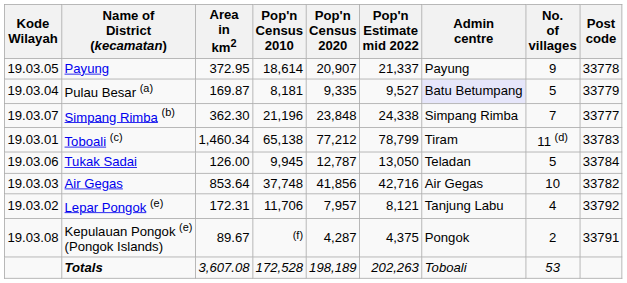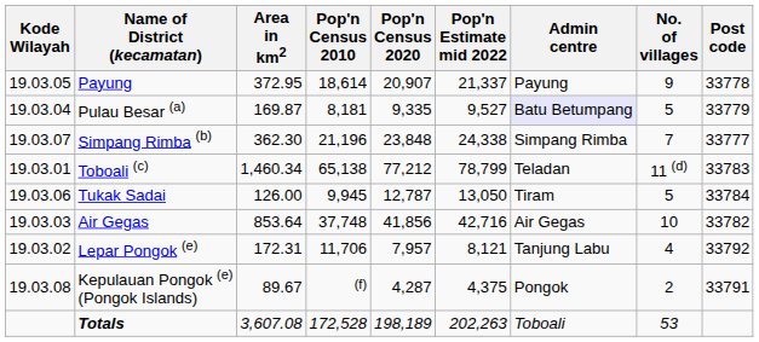 <table class="sortable wikitable">
 <tr>
 <th>Kode <br>Wilayah</th>
 <th>Name of<br>District<br>(<em>kecamatan</em>)</th>
 <th>Area<br>in<br>km<sup>2</sup></th>
 <th>Pop'n<br>Census<br>2010</th>
 <th>Pop'n<br>Census<br>2020</th>
 <th>Pop'n<br>Estimate<br>mid 2022</th>
 <th>Admin<br>centre</th>
 <th>No.<br>of<br>villages</th>
 <th>Post<br>code</th>
 </tr>
 <tr>
 <td>19.03.05</td>
 <td><a href='#'>Payung</a></td>
 <td align="right">372.95</td>
 <td align="right">18,614</td>
 <td align="right">20,907</td>
 <td align="right">21,337</td>
 <td>Payung</td>
 <td align="center">9</td>
 <td>33778</td>
 </tr>
 <tr>
 <td>19.03.04</td>
 <td>Pulau Besar <sup>(a)</sup></td>
 <td align="right">169.87</td>
 <td align="right">8,181</td>
 <td align="right">9,335</td>
 <td align="right">9,527</td>
 <td style="background: lavender;">Batu Betumpang</td>
 <td align="center">5</td>
 <td>33779</td>
 </tr>
 <tr>
 <td>19.03.07</td>
 <td><a href='#'>Simpang Rimba</a> <sup>(b)</sup></td>
 <td align="right">362.30</td>
 <td align="right">21,196</td>
 <td align="right">23,848</td>
 <td align="right">24,338</td>
 <td>Simpang Rimba</td>
 <td align="center">7</td>
 <td>33777</td>
 </tr>
 <tr>
 <td>19.03.01</td>
 <td><a href='#'>Toboali</a> <sup>(c)</sup></td>
 <td align="right">1,460.34</td>
 <td align="right">65,138</td>
 <td align="right">77,212</td>
 <td align="right">78,799</td>
-<td>Tiram</td>
+<td>Teladan</td>
 <td align="center">11 <sup>(d)</sup></td>
 <td>33783</td>
 </tr>
 <tr>
 <td>19.03.06</td>
 <td><a href='#'>Tukak Sadai</a></td>
 <td align="right">126.00</td>
 <td align="right">9,945</td>
 <td align="right">12,787</td>
 <td align="right">13,050</td>
-<td>Teladan</td>
+<td>Tiram</td>
 <td align="center">5</td>
 <td>33784</td>
 </tr>
 <tr>
 <td>19.03.03</td>
 <td><a href='#'>Air Gegas</a></td>
 <td align="right">853.64</td>
 <td align="right">37,748</td>
 <td align="right">41,856</td>
 <td align="right">42,716</td>
 <td>Air Gegas</td>
 <td align="center">10</td>
 <td>33782</td>
 </tr>
 <tr>
 <td>19.03.02</td>
 <td><a href='#'>Lepar Pongok</a> <sup>(e)</sup></td>
 <td align="right">172.31</td>
 <td align="right">11,706</td>
 <td align="right">7,957</td>
 <td align="right">8,121</td>
 <td>Tanjung Labu</td>
 <td align="center">4</td>
 <td>33792</td>
 </tr>
 <tr>
 <td>19.03.08</td>
 <td>Kepulauan Pongok <sup>(e)</sup> <br>(Pongok Islands)</td>
 <td align="right">89.67</td>
 <td align="right"><sup>(f)</sup></td>
 <td align="right">4,287</td>
 <td align="right">4,375</td>
 <td>Pongok</td>
 <td align="center">2</td>
 <td>33791</td>
 </tr>
 <tr>
 <td></td>
 <td><strong><em>Totals</em></strong></td>
 <td align="right"><em>3,607.08</em></td>
 <td align="right"><em>172,528</em></td>
 <td align="right"><em>198,189</em></td>
 <td align="right"><em>202,263</em></td>
 <td><em>Toboali</em></td>
 <td align="center"><em>53</em></td>
 <td></td>
 </tr>
 </table>
